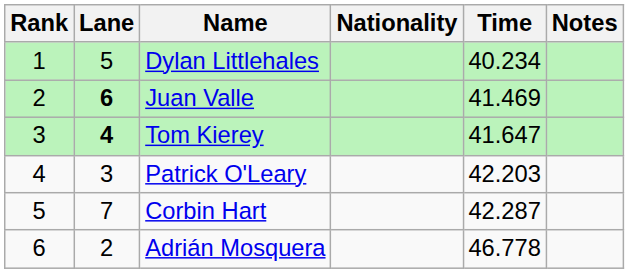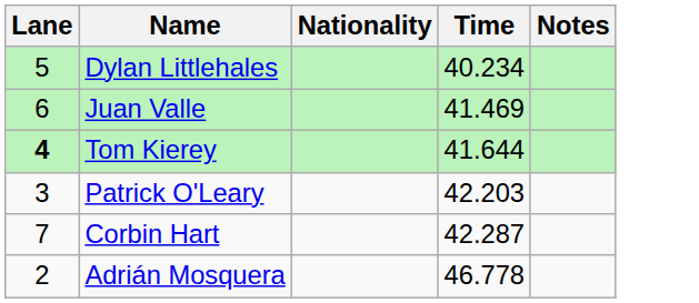 <table class="wikitable" style="text-align:center;">
 <tr>
-<th>Rank</th>
 <th>Lane</th>
 <th>Name</th>
 <th>Nationality</th>
 <th>Time</th>
 <th>Notes</th>
 </tr>
 <tr bgcolor=bbf3bb>
-<td>1</td>
 <td>5</td>
 <td align=left><a href='#'>Dylan Littlehales</a></td>
 <td align=left></td>
 <td>40.234</td>
 <td></td>
 </tr>
 <tr bgcolor=bbf3bb>
-<td>2</td>
-<td><strong>6</strong></td>
+<td>6</td>
 <td align=left><a href='#'>Juan Valle</a></td>
 <td align=left></td>
 <td>41.469</td>
 <td></td>
 </tr>
 <tr bgcolor=bbf3bb>
-<td>3</td>
 <td><strong>4</strong></td>
 <td align=left><a href='#'>Tom Kierey</a></td>
 <td align=left></td>
-<td>41.647</td>
+<td>41.644</td>
 <td></td>
 </tr>
 <tr>
-<td>4</td>
 <td>3</td>
 <td align=left><a href='#'>Patrick O'Leary</a></td>
 <td align=left></td>
 <td>42.203</td>
 <td></td>
 </tr>
 <tr>
-<td>5</td>
 <td>7</td>
 <td align=left><a href='#'>Corbin Hart</a></td>
 <td align=left></td>
 <td>42.287</td>
 <td></td>
 </tr>
 <tr>
-<td>6</td>
 <td>2</td>
 <td align=left><a href='#'>Adrián Mosquera</a></td>
 <td align=left></td>
 <td>46.778</td>
 <td></td>
 </tr>
 </table>
